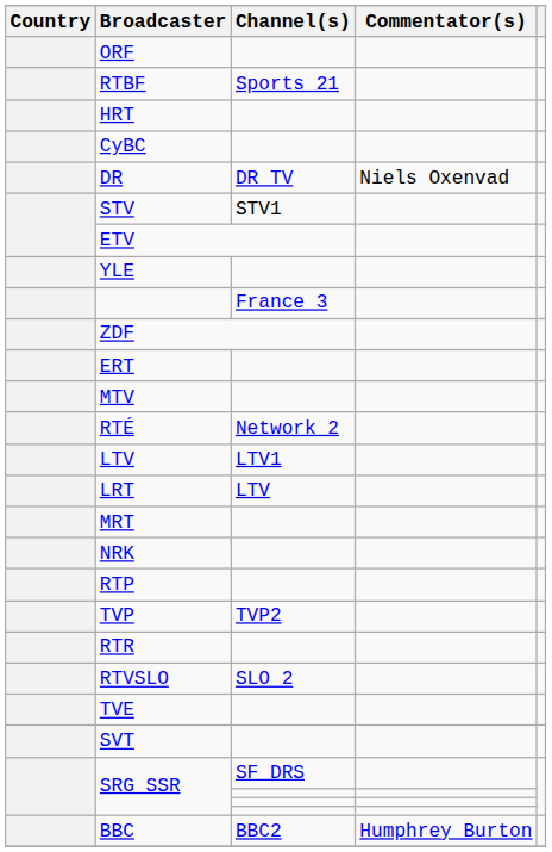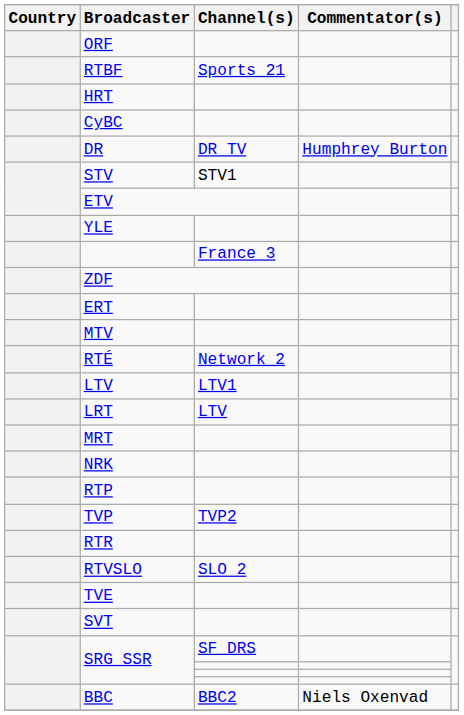 <table class="wikitable plainrowheaders">
 <tr>
 </tr>
 <tr>
 <th scope="col">Country</th>
 <th scope="col">Broadcaster</th>
 <th scope="col">Channel(s)</th>
 <th scope="col">Commentator(s)</th>
 <th scope="col"></th>
 </tr>
 <tr>
 <th scope="row"></th>
 <td><a href='#'>ORF</a></td>
 <td></td>
 <td></td>
 <td></td>
 </tr>
 <tr>
 <th scope="row"></th>
 <td><a href='#'>RTBF</a></td>
 <td><a href='#'>Sports 21</a></td>
 <td></td>
 <td style="text-align:center"></td>
 </tr>
 <tr>
 <th scope="row"></th>
 <td><a href='#'>HRT</a></td>
 <td></td>
 <td></td>
 <td></td>
 </tr>
 <tr>
 <th scope="row"></th>
 <td><a href='#'>CyBC</a></td>
 <td></td>
 <td></td>
 <td></td>
 </tr>
 <tr>
 <th scope="row"></th>
 <td><a href='#'>DR</a></td>
 <td><a href='#'>DR TV</a></td>
-<td>Niels Oxenvad</td>
+<td><a href='#'>Humphrey Burton</a></td>
 <td style="text-align:center"></td>
 </tr>
 <tr>
 <th scope="row" rowspan="2"></th>
 <td><a href='#'>STV</a></td>
 <td>STV1</td>
 <td></td>
 <td style="text-align:center"></td>
 </tr>
 <tr>
 <td colspan="2"><a href='#'>ETV</a></td>
 <td></td>
 <td style="text-align:center"></td>
 </tr>
 <tr>
 <th scope="row"></th>
 <td><a href='#'>YLE</a></td>
 <td></td>
 <td></td>
 <td></td>
 </tr>
 <tr>
 <th scope="row"></th>
 <td></td>
 <td><a href='#'>France 3</a></td>
 <td></td>
 <td></td>
 </tr>
 <tr>
 <th scope="row"></th>
 <td colspan="2"><a href='#'>ZDF</a></td>
 <td></td>
 <td style="text-align:center"></td>
 </tr>
 <tr>
 <th scope="row"></th>
 <td><a href='#'>ERT</a></td>
 <td></td>
 <td></td>
 <td></td>
 </tr>
 <tr>
 <th scope="row"></th>
 <td><a href='#'>MTV</a></td>
 <td></td>
 <td></td>
 <td></td>
 </tr>
 <tr>
 <th scope="row"></th>
 <td><a href='#'>RTÉ</a></td>
 <td><a href='#'>Network 2</a></td>
 <td></td>
 <td style="text-align:center"></td>
 </tr>
 <tr>
 <th scope="row"></th>
 <td><a href='#'>LTV</a></td>
 <td><a href='#'>LTV1</a></td>
 <td></td>
 <td style="text-align:center"></td>
 </tr>
 <tr>
 <th scope="row"></th>
 <td><a href='#'>LRT</a></td>
 <td><a href='#'>LTV</a></td>
 <td></td>
 <td style="text-align:center"></td>
 </tr>
 <tr>
 <th scope="row"></th>
 <td><a href='#'>MRT</a></td>
 <td></td>
 <td></td>
 <td></td>
 </tr>
 <tr>
 <th scope="row"></th>
 <td><a href='#'>NRK</a></td>
 <td></td>
 <td></td>
 <td></td>
 </tr>
 <tr>
 <th scope="row"></th>
 <td><a href='#'>RTP</a></td>
 <td></td>
 <td></td>
 <td></td>
 </tr>
 <tr>
 <th scope="row"></th>
 <td><a href='#'>TVP</a></td>
 <td><a href='#'>TVP2</a></td>
 <td></td>
 <td style="text-align:center"></td>
 </tr>
 <tr>
 <th scope="row"></th>
 <td><a href='#'>RTR</a></td>
 <td></td>
 <td></td>
 <td></td>
 </tr>
 <tr>
 <th scope="row"></th>
 <td><a href='#'>RTVSLO</a></td>
 <td><a href='#'>SLO 2</a></td>
 <td></td>
 <td style="text-align:center"></td>
 </tr>
 <tr>
 <th scope="row"></th>
 <td><a href='#'>TVE</a></td>
 <td></td>
 <td></td>
 <td></td>
 </tr>
 <tr>
 <th scope="row"></th>
 <td><a href='#'>SVT</a></td>
 <td></td>
 <td></td>
 <td></td>
 </tr>
 <tr>
 <th scope="rowgroup" rowspan="4"></th>
 <td rowspan="4"><a href='#'>SRG SSR</a></td>
 <td><a href='#'>SF DRS</a></td>
 <td></td>
 <td style="text-align:center" rowspan="4"></td>
 </tr>
 <tr>
 <td></td>
 <td></td>
 </tr>
 <tr>
 <td></td>
 <td></td>
 </tr>
 <tr>
 <td></td>
 <td></td>
 </tr>
 <tr>
 <th scope="row"></th>
 <td><a href='#'>BBC</a></td>
 <td><a href='#'>BBC2</a></td>
-<td><a href='#'>Humphrey Burton</a></td>
+<td>Niels Oxenvad</td>
 <td style="text-align:center"></td>
 </tr>
 <tr>
 </tr>
 </table>
